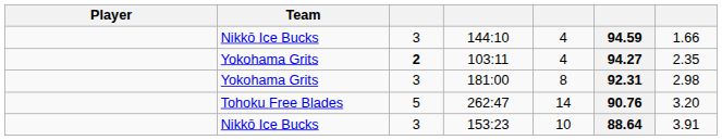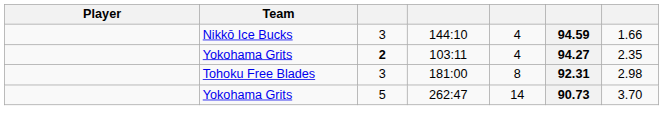 <table class="wikitable sortable" style="text-align: center">
 <tr>
 <th style="width: 15em;">Player</th>
 <th style="width: 12em;">Team</th>
 <th style="width: 3.5em;"></th>
 <th style="width: 6em;"></th>
 <th style="width: 4em;"></th>
 <th style="width: 4em;"></th>
 <th style="width: 4em;"></th>
 </tr>
 <tr>
 <td style="text-align:left;"> </td>
 <td style="text-align:left;"><a href='#'>Nikkō Ice Bucks</a></td>
 <td>3</td>
 <td>144:10</td>
 <td>4</td>
 <th>94.59</th>
 <td>1.66</td>
 </tr>
 <tr>
 <td style="text-align:left;"> </td>
 <td style="text-align:left;"><a href='#'>Yokohama Grits</a></td>
 <td><strong>2</strong></td>
 <td>103:11</td>
 <td>4</td>
 <th>94.27</th>
 <td>2.35</td>
 </tr>
 <tr>
 <td style="text-align:left;"> </td>
-<td style="text-align:left;"><a href='#'>Yokohama Grits</a></td>
+<td style="text-align:left;"><a href='#'>Tohoku Free Blades</a></td>
 <td>3</td>
 <td>181:00</td>
 <td>8</td>
 <th>92.31</th>
 <td>2.98</td>
 </tr>
 <tr>
 <td style="text-align:left;"> </td>
-<td style="text-align:left;"><a href='#'>Tohoku Free Blades</a></td>
+<td style="text-align:left;"><a href='#'>Yokohama Grits</a></td>
 <td>5</td>
 <td>262:47</td>
 <td>14</td>
-<th>90.76</th>
-<td>3.20</td>
-</tr>
-<tr>
-<td style="text-align:left;"> </td>
-<td style="text-align:left;"><a href='#'>Nikkō Ice Bucks</a></td>
-<td>3</td>
-<td>153:23</td>
-<td>10</td>
-<th>88.64</th>
-<td>3.91</td>
+<th>90.73</th>
+<td>3.70</td>
 </tr>
 </table>
